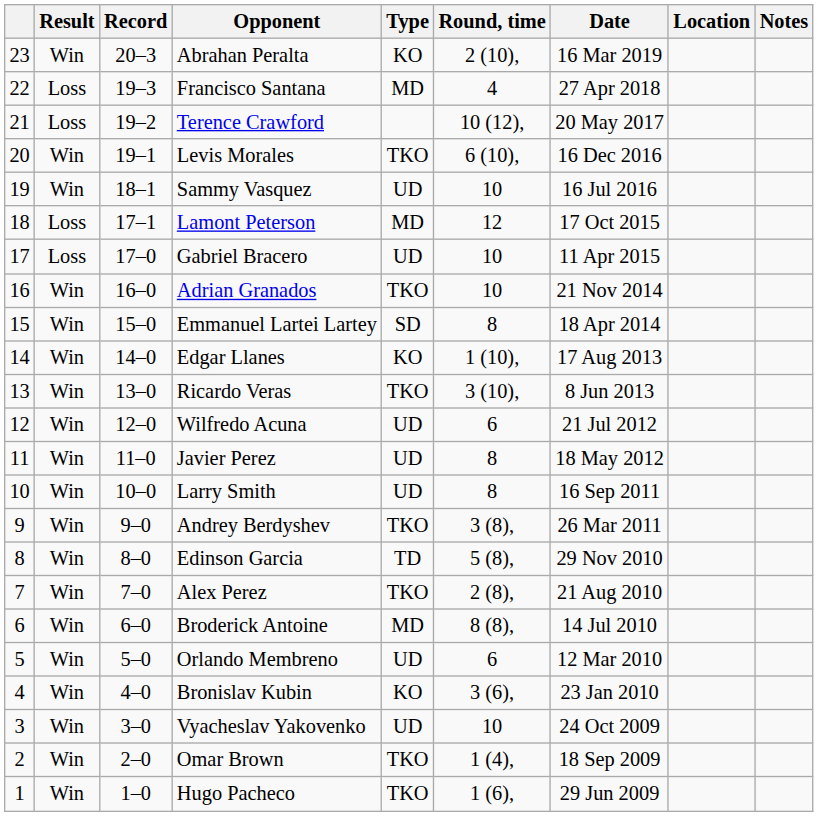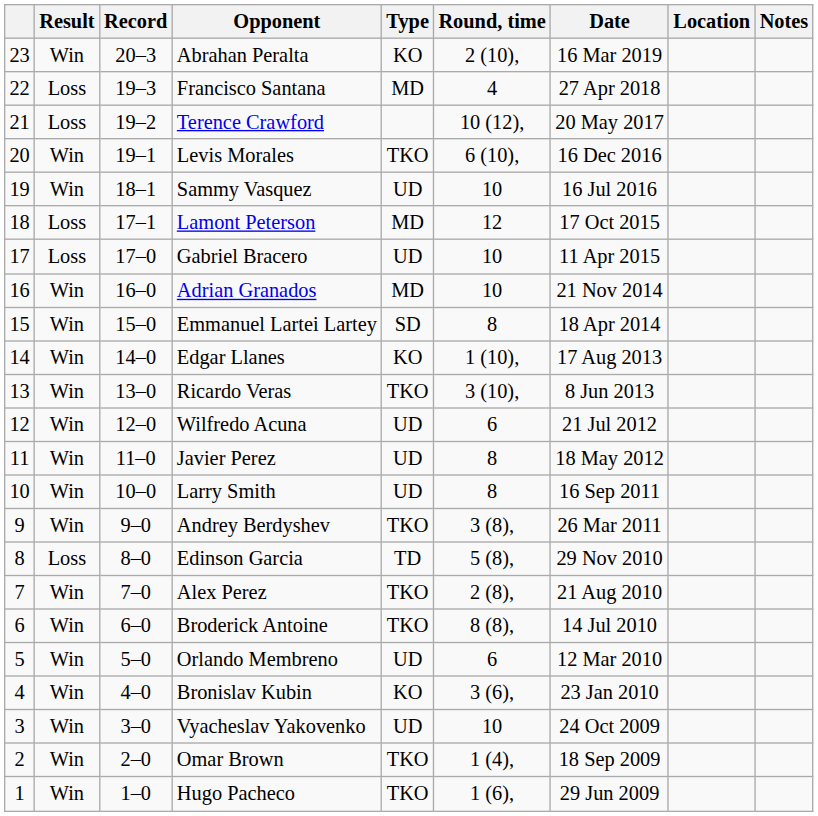 <table class="wikitable" style="text-align:center; font-size:95%">
 <tr>
 <th></th>
 <th>Result</th>
 <th>Record</th>
 <th>Opponent</th>
 <th>Type</th>
 <th>Round, time</th>
 <th>Date</th>
 <th>Location</th>
 <th>Notes</th>
 </tr>
 <tr>
 <td>23</td>
 <td>Win</td>
 <td>20–3</td>
 <td style="text-align:left;"> Abrahan Peralta</td>
 <td>KO</td>
 <td>2 (10), </td>
 <td>16 Mar 2019</td>
 <td style="text-align:left;"> </td>
 <td></td>
 </tr>
 <tr>
 <td>22</td>
 <td>Loss</td>
 <td>19–3</td>
 <td style="text-align:left;"> Francisco Santana</td>
 <td>MD</td>
 <td>4</td>
 <td>27 Apr 2018</td>
 <td style="text-align:left;"> </td>
 <td></td>
 </tr>
 <tr>
 <td>21</td>
 <td>Loss</td>
 <td>19–2</td>
 <td style="text-align:left;"> <a href='#'>Terence Crawford</a></td>
 <td></td>
 <td>10 (12), </td>
 <td>20 May 2017</td>
 <td style="text-align:left;"> </td>
 <td style="text-align:left;"></td>
 </tr>
 <tr>
 <td>20</td>
 <td>Win</td>
 <td>19–1</td>
 <td style="text-align:left;"> Levis Morales</td>
 <td>TKO</td>
 <td>6 (10), </td>
 <td>16 Dec 2016</td>
 <td style="text-align:left;"> </td>
 <td></td>
 </tr>
 <tr>
 <td>19</td>
 <td>Win</td>
 <td>18–1</td>
 <td style="text-align:left;"> Sammy Vasquez</td>
 <td>UD</td>
 <td>10</td>
 <td>16 Jul 2016</td>
 <td style="text-align:left;"> </td>
 <td></td>
 </tr>
 <tr>
 <td>18</td>
 <td>Loss</td>
 <td>17–1</td>
 <td style="text-align:left;"> <a href='#'>Lamont Peterson</a></td>
 <td>MD</td>
 <td>12</td>
 <td>17 Oct 2015</td>
 <td style="text-align:left;"> </td>
 <td></td>
 </tr>
 <tr>
 <td>17</td>
 <td>Loss</td>
 <td>17–0</td>
 <td style="text-align:left;"> Gabriel Bracero</td>
 <td>UD</td>
 <td>10</td>
 <td>11 Apr 2015</td>
 <td style="text-align:left;"> </td>
 <td></td>
 </tr>
 <tr>
 <td>16</td>
 <td>Win</td>
 <td>16–0</td>
 <td style="text-align:left;"> <a href='#'>Adrian Granados</a></td>
-<td>TKO</td>
+<td>MD</td>
 <td>10</td>
 <td>21 Nov 2014</td>
 <td style="text-align:left;"> </td>
 <td></td>
 </tr>
 <tr>
 <td>15</td>
 <td>Win</td>
 <td>15–0</td>
 <td style="text-align:left;"> Emmanuel Lartei Lartey</td>
 <td>SD</td>
 <td>8</td>
 <td>18 Apr 2014</td>
 <td style="text-align:left;"> </td>
 <td></td>
 </tr>
 <tr>
 <td>14</td>
 <td>Win</td>
 <td>14–0</td>
 <td style="text-align:left;"> Edgar Llanes</td>
 <td>KO</td>
 <td>1 (10), </td>
 <td>17 Aug 2013</td>
 <td style="text-align:left;"> </td>
 <td></td>
 </tr>
 <tr>
 <td>13</td>
 <td>Win</td>
 <td>13–0</td>
 <td style="text-align:left;"> Ricardo Veras</td>
 <td>TKO</td>
 <td>3 (10), </td>
 <td>8 Jun 2013</td>
 <td style="text-align:left;"> </td>
 <td></td>
 </tr>
 <tr>
 <td>12</td>
 <td>Win</td>
 <td>12–0</td>
 <td style="text-align:left;"> Wilfredo Acuna</td>
 <td>UD</td>
 <td>6</td>
 <td>21 Jul 2012</td>
 <td style="text-align:left;"> </td>
 <td></td>
 </tr>
 <tr>
 <td>11</td>
 <td>Win</td>
 <td>11–0</td>
 <td style="text-align:left;"> Javier Perez</td>
 <td>UD</td>
 <td>8</td>
 <td>18 May 2012</td>
 <td style="text-align:left;"> </td>
 <td></td>
 </tr>
 <tr>
 <td>10</td>
 <td>Win</td>
 <td>10–0</td>
 <td style="text-align:left;"> Larry Smith</td>
 <td>UD</td>
 <td>8</td>
 <td>16 Sep 2011</td>
 <td style="text-align:left;"> </td>
 <td></td>
 </tr>
 <tr>
 <td>9</td>
 <td>Win</td>
 <td>9–0</td>
 <td style="text-align:left;"> Andrey Berdyshev</td>
 <td>TKO</td>
 <td>3 (8), </td>
 <td>26 Mar 2011</td>
 <td style="text-align:left;"> </td>
 <td></td>
 </tr>
 <tr>
 <td>8</td>
-<td>Win</td>
+<td>Loss</td>
 <td>8–0</td>
 <td style="text-align:left;"> Edinson Garcia</td>
 <td>TD</td>
 <td>5 (8), </td>
 <td>29 Nov 2010</td>
 <td style="text-align:left;"> </td>
 <td></td>
 </tr>
 <tr>
 <td>7</td>
 <td>Win</td>
 <td>7–0</td>
 <td style="text-align:left;"> Alex Perez</td>
 <td>TKO</td>
 <td>2 (8), </td>
 <td>21 Aug 2010</td>
 <td style="text-align:left;"> </td>
 <td></td>
 </tr>
 <tr>
 <td>6</td>
 <td>Win</td>
 <td>6–0</td>
 <td style="text-align:left;"> Broderick Antoine</td>
-<td>MD</td>
+<td>TKO</td>
 <td>8 (8), </td>
 <td>14 Jul 2010</td>
 <td style="text-align:left;"> </td>
 <td></td>
 </tr>
 <tr>
 <td>5</td>
 <td>Win</td>
 <td>5–0</td>
 <td style="text-align:left;"> Orlando Membreno</td>
 <td>UD</td>
 <td>6</td>
 <td>12 Mar 2010</td>
 <td style="text-align:left;"> </td>
 <td></td>
 </tr>
 <tr>
 <td>4</td>
 <td>Win</td>
 <td>4–0</td>
 <td style="text-align:left;"> Bronislav Kubin</td>
 <td>KO</td>
 <td>3 (6), </td>
 <td>23 Jan 2010</td>
 <td style="text-align:left;"> </td>
 <td></td>
 </tr>
 <tr>
 <td>3</td>
 <td>Win</td>
 <td>3–0</td>
 <td style="text-align:left;"> Vyacheslav Yakovenko</td>
 <td>UD</td>
 <td>10</td>
 <td>24 Oct 2009</td>
 <td style="text-align:left;"> </td>
 <td></td>
 </tr>
 <tr>
 <td>2</td>
 <td>Win</td>
 <td>2–0</td>
 <td style="text-align:left;"> Omar Brown</td>
 <td>TKO</td>
 <td>1 (4), </td>
 <td>18 Sep 2009</td>
 <td style="text-align:left;"> </td>
 <td></td>
 </tr>
 <tr>
 <td>1</td>
 <td>Win</td>
 <td>1–0</td>
 <td style="text-align:left;"> Hugo Pacheco</td>
 <td>TKO</td>
 <td>1 (6), </td>
 <td>29 Jun 2009</td>
 <td style="text-align:left;"> </td>
 <td></td>
 </tr>
 </table>
